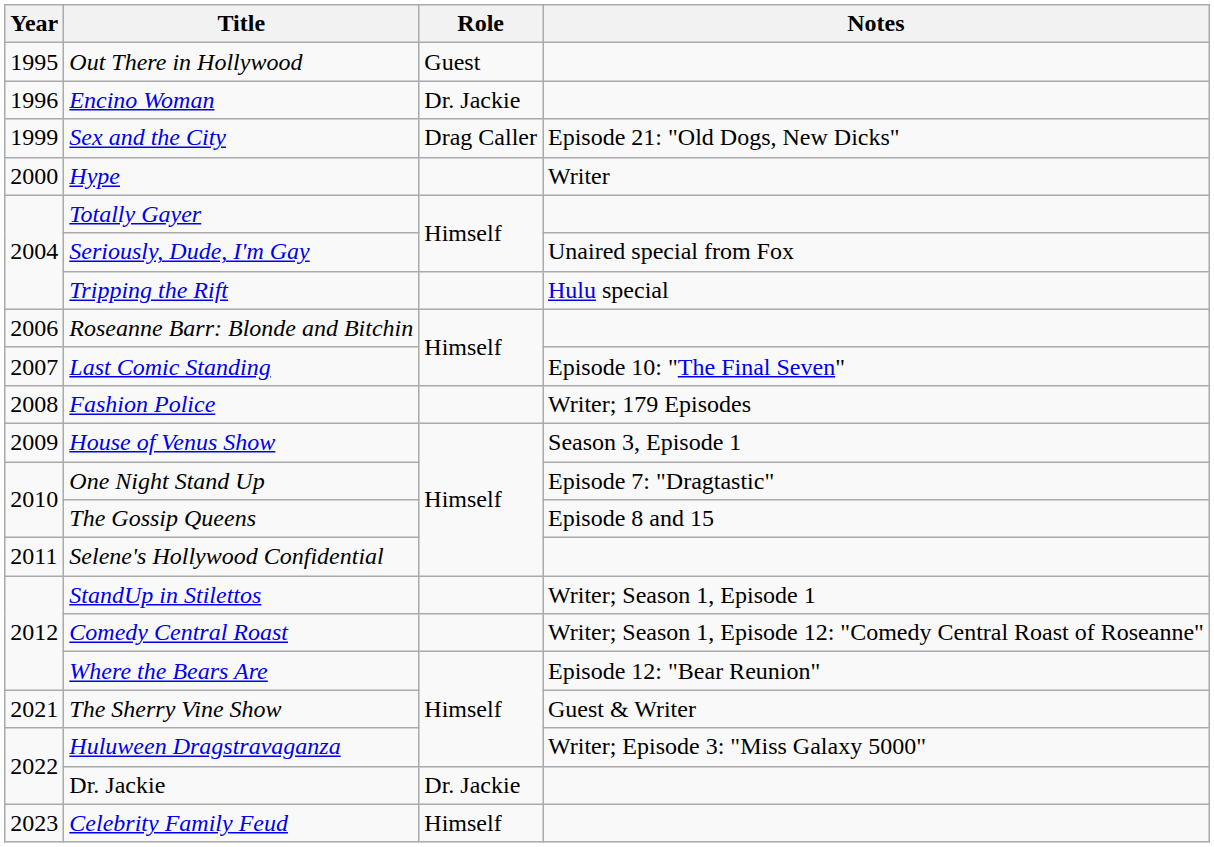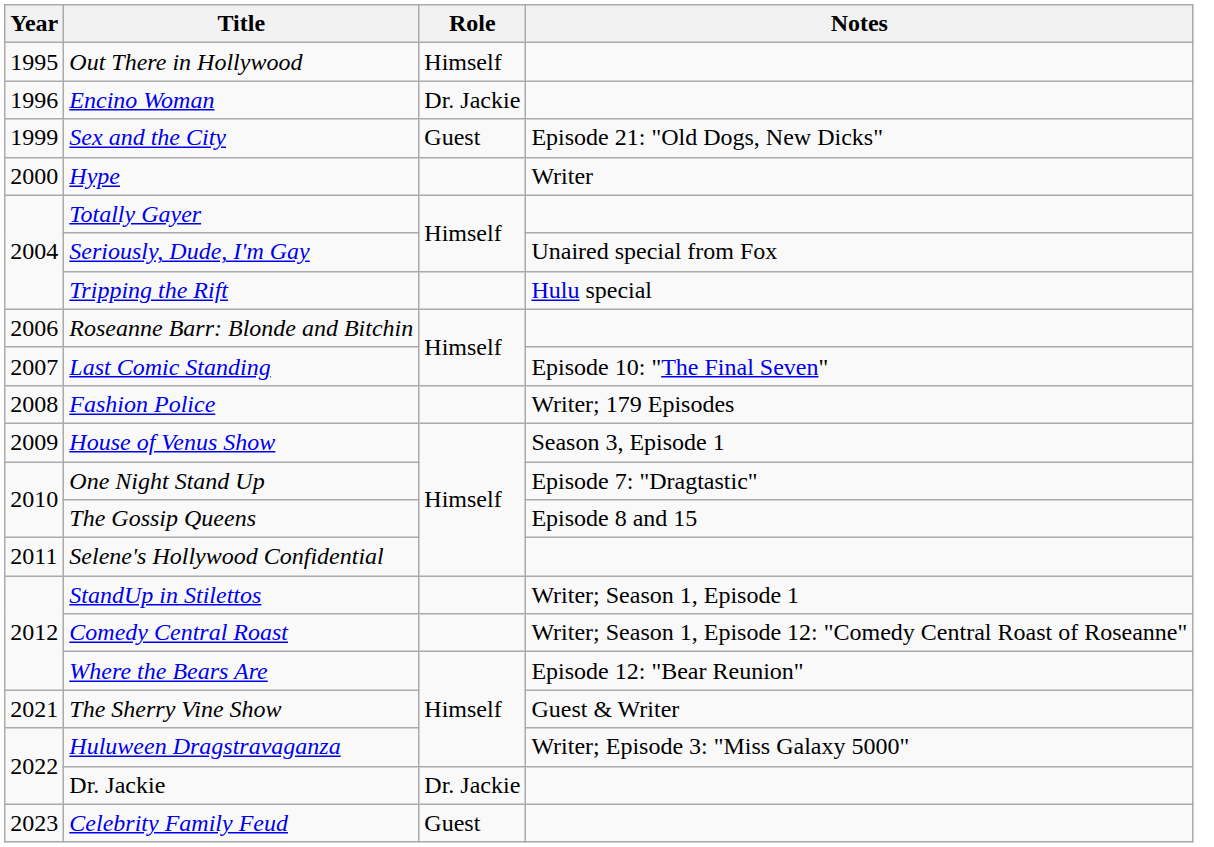 <table class="wikitable sortable">
 <tr>
 <th>Year</th>
 <th>Title</th>
 <th>Role</th>
 <th class="unsortable">Notes</th>
 </tr>
 <tr>
 <td>1995</td>
 <td><em>Out There in Hollywood</em></td>
-<td>Guest</td>
+<td>Himself</td>
 <td></td>
 </tr>
 <tr>
 <td>1996</td>
 <td><em><a href='#'>Encino Woman</a></em></td>
 <td>Dr. Jackie</td>
 <td></td>
 </tr>
 <tr>
 <td>1999</td>
 <td><em><a href='#'>Sex and the City</a></em></td>
-<td>Drag Caller</td>
+<td>Guest</td>
 <td>Episode 21: "Old Dogs, New Dicks"</td>
 </tr>
 <tr>
 <td>2000</td>
 <td><em><a href='#'>Hype</a></em></td>
 <td></td>
 <td>Writer</td>
 </tr>
 <tr>
 <td rowspan="3">2004</td>
 <td><em><a href='#'>Totally Gayer</a></em></td>
 <td rowspan="2">Himself</td>
 <td></td>
 </tr>
 <tr>
 <td><em><a href='#'>Seriously, Dude, I'm Gay</a></em></td>
 <td>Unaired special from Fox</td>
 </tr>
 <tr>
 <td><em><a href='#'>Tripping the Rift</a></em></td>
 <td></td>
 <td><a href='#'>Hulu</a> special</td>
 </tr>
 <tr>
 <td>2006</td>
 <td><em>Roseanne Barr: Blonde and Bitchin</em></td>
 <td rowspan="2">Himself</td>
 <td></td>
 </tr>
 <tr>
 <td>2007</td>
 <td><em><a href='#'>Last Comic Standing</a></em></td>
 <td>Episode 10: "<a href='#'>The Final Seven</a>"</td>
 </tr>
 <tr>
 <td>2008</td>
 <td><em><a href='#'>Fashion Police</a></em></td>
 <td></td>
 <td>Writer; 179 Episodes</td>
 </tr>
 <tr>
 <td>2009</td>
 <td><em><a href='#'>House of Venus Show</a></em></td>
 <td rowspan="4">Himself</td>
 <td>Season 3, Episode 1</td>
 </tr>
 <tr>
 <td rowspan="2">2010</td>
 <td><em>One Night Stand Up</em></td>
 <td>Episode 7: "Dragtastic"</td>
 </tr>
 <tr>
 <td><em>The Gossip Queens</em></td>
 <td>Episode 8 and 15</td>
 </tr>
 <tr>
 <td>2011</td>
 <td><em>Selene's Hollywood Confidential</em></td>
 <td></td>
 </tr>
 <tr>
 <td rowspan="3">2012</td>
 <td><em><a href='#'>StandUp in Stilettos</a></em></td>
 <td></td>
 <td>Writer; Season 1, Episode 1</td>
 </tr>
 <tr>
 <td><em><a href='#'>Comedy Central Roast</a></em></td>
 <td></td>
 <td>Writer; Season 1, Episode 12: "Comedy Central Roast of Roseanne"</td>
 </tr>
 <tr>
 <td><em><a href='#'>Where the Bears Are</a></em></td>
 <td rowspan="3">Himself</td>
 <td>Episode 12: "Bear Reunion"</td>
 </tr>
 <tr>
 <td>2021</td>
 <td><em>The Sherry Vine Show</em></td>
 <td>Guest & Writer</td>
 </tr>
 <tr>
 <td rowspan="2">2022</td>
 <td><em><a href='#'>Huluween Dragstravaganza</a></em></td>
 <td>Writer; Episode 3: "Miss Galaxy 5000"</td>
 </tr>
 <tr>
 <td>Dr. Jackie</td>
 <td>Dr. Jackie</td>
 <td></td>
 </tr>
 <tr>
 <td>2023</td>
 <td><em><a href='#'>Celebrity Family Feud</a></em></td>
-<td>Himself</td>
+<td>Guest</td>
 <td></td>
 </tr>
 </table>
